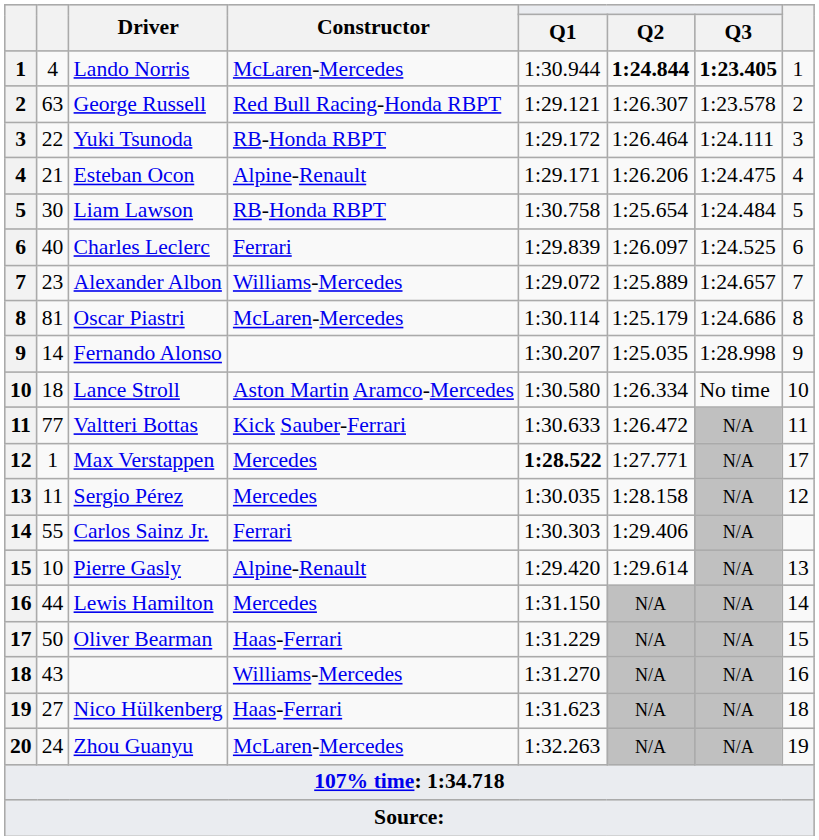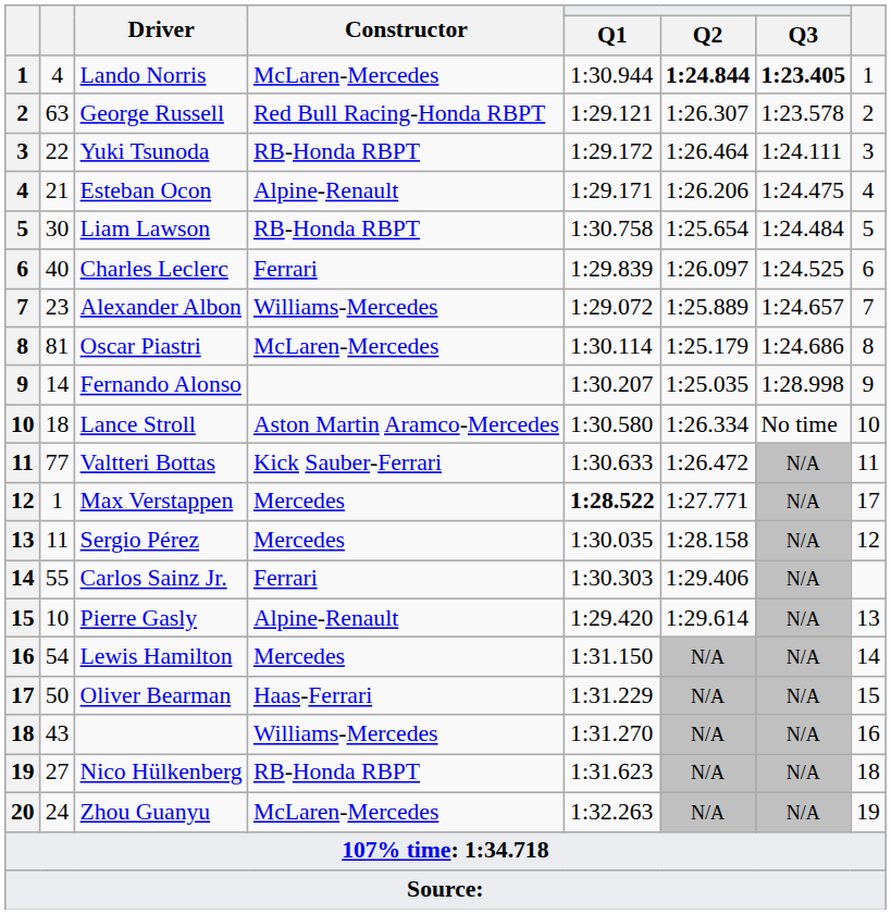 <table class="wikitable sortable" style="font-size: 85%;">
 <tr>
 <th rowspan="2"></th>
 <th rowspan="2"></th>
 <th rowspan="2">Driver</th>
 <th rowspan="2">Constructor</th>
 <th colspan="3" style="background:#eaecf0; text-align:center;"></th>
 <th rowspan="2"></th>
 </tr>
 <tr>
 <th scope="col">Q1</th>
 <th scope="col">Q2</th>
 <th scope="col">Q3</th>
 </tr>
 <tr>
 <th scope="row">1</th>
 <td align="center">4</td>
 <td data-sort-value="nor"> <a href='#'>Lando Norris</a></td>
 <td><a href='#'>McLaren</a>-<a href='#'>Mercedes</a></td>
 <td>1:30.944</td>
 <td><strong>1:24.844</strong></td>
 <td><strong>1:23.405</strong></td>
 <td align="center">1</td>
 </tr>
 <tr>
 <th scope="row">2</th>
 <td align="center">63</td>
 <td data-sort-value="rus"> <a href='#'>George Russell</a></td>
 <td><a href='#'>Red Bull Racing</a>-<a href='#'>Honda RBPT</a></td>
 <td>1:29.121</td>
 <td>1:26.307</td>
 <td>1:23.578</td>
 <td align="center">2</td>
 </tr>
 <tr>
 <th scope="row">3</th>
 <td align="center">22</td>
 <td data-sort-value="tsu"> <a href='#'>Yuki Tsunoda</a></td>
 <td><a href='#'>RB</a>-<a href='#'>Honda RBPT</a></td>
 <td>1:29.172</td>
 <td>1:26.464</td>
 <td>1:24.111</td>
 <td align="center">3</td>
 </tr>
 <tr>
 <th scope="row">4</th>
 <td align="center">21</td>
 <td data-sort-value="oco"> <a href='#'>Esteban Ocon</a></td>
 <td><a href='#'>Alpine</a>-<a href='#'>Renault</a></td>
 <td>1:29.171</td>
 <td>1:26.206</td>
 <td>1:24.475</td>
 <td align="center">4</td>
 </tr>
 <tr>
 <th scope="row">5</th>
 <td align="center">30</td>
 <td data-sort-value="law"> <a href='#'>Liam Lawson</a></td>
 <td><a href='#'>RB</a>-<a href='#'>Honda RBPT</a></td>
 <td>1:30.758</td>
 <td>1:25.654</td>
 <td>1:24.484</td>
 <td align="center">5</td>
 </tr>
 <tr>
 <th scope="row">6</th>
 <td align="center">40</td>
 <td data-sort-value="lec"> <a href='#'>Charles Leclerc</a></td>
 <td><a href='#'>Ferrari</a></td>
 <td>1:29.839</td>
 <td>1:26.097</td>
 <td>1:24.525</td>
 <td align="center">6</td>
 </tr>
 <tr>
 <th scope="row">7</th>
 <td align="center">23</td>
 <td data-sort-value="alb"> <a href='#'>Alexander Albon</a></td>
 <td><a href='#'>Williams</a>-<a href='#'>Mercedes</a></td>
 <td>1:29.072</td>
 <td>1:25.889</td>
 <td>1:24.657</td>
 <td align="center">7</td>
 </tr>
 <tr>
 <th scope="row">8</th>
 <td align="center">81</td>
 <td data-sort-value="pia"> <a href='#'>Oscar Piastri</a></td>
 <td><a href='#'>McLaren</a>-<a href='#'>Mercedes</a></td>
 <td>1:30.114</td>
 <td>1:25.179</td>
 <td>1:24.686</td>
 <td align="center">8</td>
 </tr>
 <tr>
 <th scope="row">9</th>
 <td align="center">14</td>
 <td data-sort-value="alo"> <a href='#'>Fernando Alonso</a></td>
 <td></td>
 <td>1:30.207</td>
 <td>1:25.035</td>
 <td>1:28.998</td>
 <td align="center">9</td>
 </tr>
 <tr>
 <th scope="row">10</th>
 <td align="center">18</td>
 <td data-sort-value="str"> <a href='#'>Lance Stroll</a></td>
 <td><a href='#'>Aston Martin</a> <a href='#'>Aramco</a>-<a href='#'>Mercedes</a></td>
 <td>1:30.580</td>
 <td>1:26.334</td>
 <td data-sort-value="2:00">No time</td>
 <td align="center">10</td>
 </tr>
 <tr>
 <th scope="row">11</th>
 <td align="center">77</td>
 <td data-sort-value="bot"> <a href='#'>Valtteri Bottas</a></td>
 <td><a href='#'>Kick</a> <a href='#'>Sauber</a>-<a href='#'>Ferrari</a></td>
 <td>1:30.633</td>
 <td>1:26.472</td>
 <td data-sort-value="11" align="center" style="background: silver"><small>N/A</small></td>
 <td align="center">11</td>
 </tr>
 <tr>
 <th scope="row">12</th>
 <td align="center">1</td>
 <td data-sort-value="ver"> <a href='#'>Max Verstappen</a></td>
 <td><a href='#'>Mercedes</a></td>
 <td><strong>1:28.522</strong></td>
 <td>1:27.771</td>
 <td data-sort-value="12" align="center" style="background: silver"><small>N/A</small></td>
 <td data-sort-value="17" align="center">17</td>
 </tr>
 <tr>
 <th scope="row">13</th>
 <td align="center">11</td>
 <td data-sort-value="per"> <a href='#'>Sergio Pérez</a></td>
 <td><a href='#'>Mercedes</a></td>
 <td>1:30.035</td>
 <td>1:28.158</td>
 <td data-sort-value="13" align="center" style="background: silver"><small>N/A</small></td>
 <td align="center">12</td>
 </tr>
 <tr>
 <th scope="row">14</th>
 <td align="center">55</td>
 <td data-sort-value="sai"> <a href='#'>Carlos Sainz Jr.</a></td>
 <td><a href='#'>Ferrari</a></td>
 <td>1:30.303</td>
 <td>1:29.406</td>
 <td data-sort-value="14" align="center" style="background: silver"><small>N/A</small></td>
 <td data-sort-value="20" align="center"></td>
 </tr>
 <tr>
 <th scope="row">15</th>
 <td align="center">10</td>
 <td data-sort-value="gas"> <a href='#'>Pierre Gasly</a></td>
 <td><a href='#'>Alpine</a>-<a href='#'>Renault</a></td>
 <td>1:29.420</td>
 <td>1:29.614</td>
 <td data-sort-value="15" align="center" style="background: silver"><small>N/A</small></td>
 <td align="center">13</td>
 </tr>
 <tr>
 <th scope="row">16</th>
-<td align="center">44</td>
+<td align="center">54</td>
 <td data-sort-value="ham"> <a href='#'>Lewis Hamilton</a></td>
 <td><a href='#'>Mercedes</a></td>
 <td>1:31.150</td>
 <td data-sort-value="16" align="center" style="background: silver"><small>N/A</small></td>
 <td data-sort-value="16" align="center" style="background: silver"><small>N/A</small></td>
 <td align="center">14</td>
 </tr>
 <tr>
 <th scope="row">17</th>
 <td align="center">50</td>
 <td data-sort-value="bea"> <a href='#'>Oliver Bearman</a></td>
 <td><a href='#'>Haas</a>-<a href='#'>Ferrari</a></td>
 <td>1:31.229</td>
 <td data-sort-value="17" align="center" style="background: silver"><small>N/A</small></td>
 <td data-sort-value="17" align="center" style="background: silver"><small>N/A</small></td>
 <td align="center">15</td>
 </tr>
 <tr>
 <th scope="row">18</th>
 <td align="center">43</td>
 <td data-sort-value="col"></td>
 <td><a href='#'>Williams</a>-<a href='#'>Mercedes</a></td>
 <td>1:31.270</td>
 <td data-sort-value="18" align="center" style="background: silver"><small>N/A</small></td>
 <td data-sort-value="18" align="center" style="background: silver"><small>N/A</small></td>
 <td align="center">16</td>
 </tr>
 <tr>
 <th scope="row">19</th>
 <td align="center">27</td>
 <td data-sort-value="hul"> <a href='#'>Nico Hülkenberg</a></td>
-<td><a href='#'>Haas</a>-<a href='#'>Ferrari</a></td>
+<td><a href='#'>RB</a>-<a href='#'>Honda RBPT</a></td>
 <td>1:31.623</td>
 <td data-sort-value="19" align="center" style="background: silver"><small>N/A</small></td>
 <td data-sort-value="19" align="center" style="background: silver"><small>N/A</small></td>
 <td align="center">18</td>
 </tr>
 <tr>
 <th scope="row">20</th>
 <td align="center">24</td>
 <td data-sort-value="zho"> <a href='#'>Zhou Guanyu</a></td>
 <td><a href='#'>McLaren</a>-<a href='#'>Mercedes</a></td>
 <td>1:32.263</td>
 <td data-sort-value="20" align="center" style="background: silver"><small>N/A</small></td>
 <td data-sort-value="20" align="center" style="background: silver"><small>N/A</small></td>
 <td align="center">19</td>
 </tr>
 <tr class="sortbottom">
 <td colspan="8" style="background-color:#eaecf0;text-align:center"><strong><a href='#'>107% time</a>: 1:34.718</strong></td>
 </tr>
 <tr class="sortbottom">
 <td colspan="8" style="background-color:#eaecf0;text-align:center"><strong>Source:</strong></td>
 </tr>
 </table>
